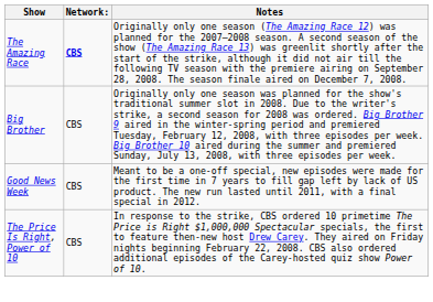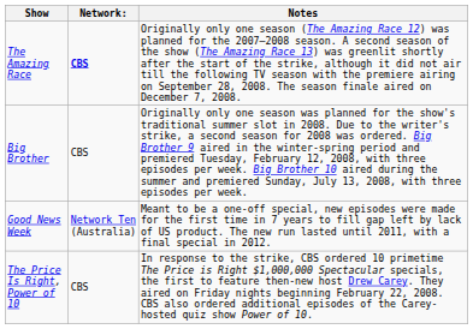 <table class="wikitable sortable">
 <tr>
 <th>Show</th>
 <th>Network:</th>
 <th>Notes</th>
 </tr>
 <tr>
 <td><em><a href='#'>The Amazing Race</a></em></td>
 <td><strong><a href='#'>CBS</a></strong></td>
 <td>Originally only one season (<em><a href='#'>The Amazing Race 12</a></em>) was planned for the 2007–2008 season.  A second season of the show (<em><a href='#'>The Amazing Race 13</a></em>) was greenlit shortly after the start of the strike, although it did not air till the following TV season with the premiere airing on September 28, 2008. The season finale aired on December 7, 2008.</td>
 </tr>
 <tr>
 <td><em><a href='#'>Big Brother</a></em></td>
 <td>CBS</td>
 <td>Originally only one season was planned for the show's traditional summer slot in 2008. Due to the writer's strike, a second season for 2008 was ordered. <em><a href='#'>Big Brother 9</a></em> aired in the winter-spring period and premiered Tuesday, February 12, 2008, with three episodes per week.  <em><a href='#'>Big Brother 10</a></em> aired during the summer and premiered Sunday, July 13, 2008, with three episodes per week.</td>
 </tr>
 <tr>
 <td><em><a href='#'>Good News Week</a></em></td>
-<td>CBS</td>
+<td><a href='#'>Network Ten</a><br>(Australia)</td>
 <td>Meant to be a one-off special, new episodes were made for the first time in 7 years to fill gap left by lack of US product.  The new run lasted until 2011, with a final special in 2012.</td>
 </tr>
 <tr>
 <td><em><a href='#'>The Price Is Right</a>, <a href='#'>Power of 10</a></em></td>
 <td>CBS</td>
 <td>In response to the strike, CBS ordered 10 primetime <em>The Price is Right $1,000,000 Spectacular</em> specials, the first to feature then-new host <a href='#'>Drew Carey</a>. They aired on Friday nights beginning February 22, 2008. CBS also ordered additional episodes of the Carey-hosted quiz show <em>Power of 10</em>.</td>
 </tr>
 </table>
